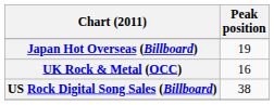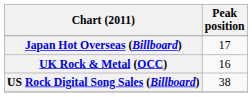 <table class="wikitable sortable plainrowheaders" style="text-align:center">
 <tr>
 <th scope="col">Chart (2011)</th>
 <th scope="col">Peak<br>position</th>
 </tr>
 <tr>
 </tr>
 <tr>
 </tr>
 <tr>
 <th scope="row"><a href='#'>Japan Hot Overseas</a> (<em><a href='#'>Billboard</a></em>)</th>
-<td>19</td>
+<td>17</td>
 </tr>
 <tr>
 <th scope="row"><a href='#'>UK Rock & Metal</a> (<a href='#'>OCC</a>)</th>
 <td>16</td>
 </tr>
 <tr>
 <th scope="row">US <a href='#'>Rock Digital Song Sales</a> (<em><a href='#'>Billboard</a></em>)</th>
 <td>38</td>
 </tr>
 <tr>
 </tr>
 </table>
